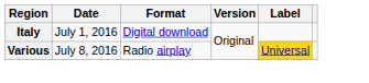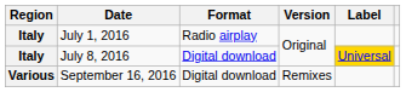 <table class="wikitable plainrowheaders">
 <tr>
 <th scope="col">Region</th>
 <th scope="col">Date</th>
 <th scope="col">Format</th>
 <th scope="col">Version</th>
 <th scope="col">Label</th>
 <th scope="col"></th>
 </tr>
 <tr>
 <th scope="row">Italy</th>
 <td>July 1, 2016</td>
-<td><a href='#'>Digital download</a></td>
+<td>Radio <a href='#'>airplay</a></td>
 <td rowspan="2">Original</td>
 <td></td>
 <td align="center"></td>
 </tr>
 <tr>
-<th scope="row">Various</th>
+<th scope="row">Italy</th>
 <td>July 8, 2016</td>
-<td>Radio <a href='#'>airplay</a></td>
+<td><a href='#'>Digital download</a></td>
 <td style="background: gold;"><a href='#'>Universal</a></td>
 <td align="center"></td>
 </tr>
+<tr>
+<th scope="row">Various</th>
+<td>September 16, 2016</td>
+<td>Digital download</td>
+<td>Remixes</td>
+<td></td>
+<td align="center"></td>
+</tr>
 </table>
